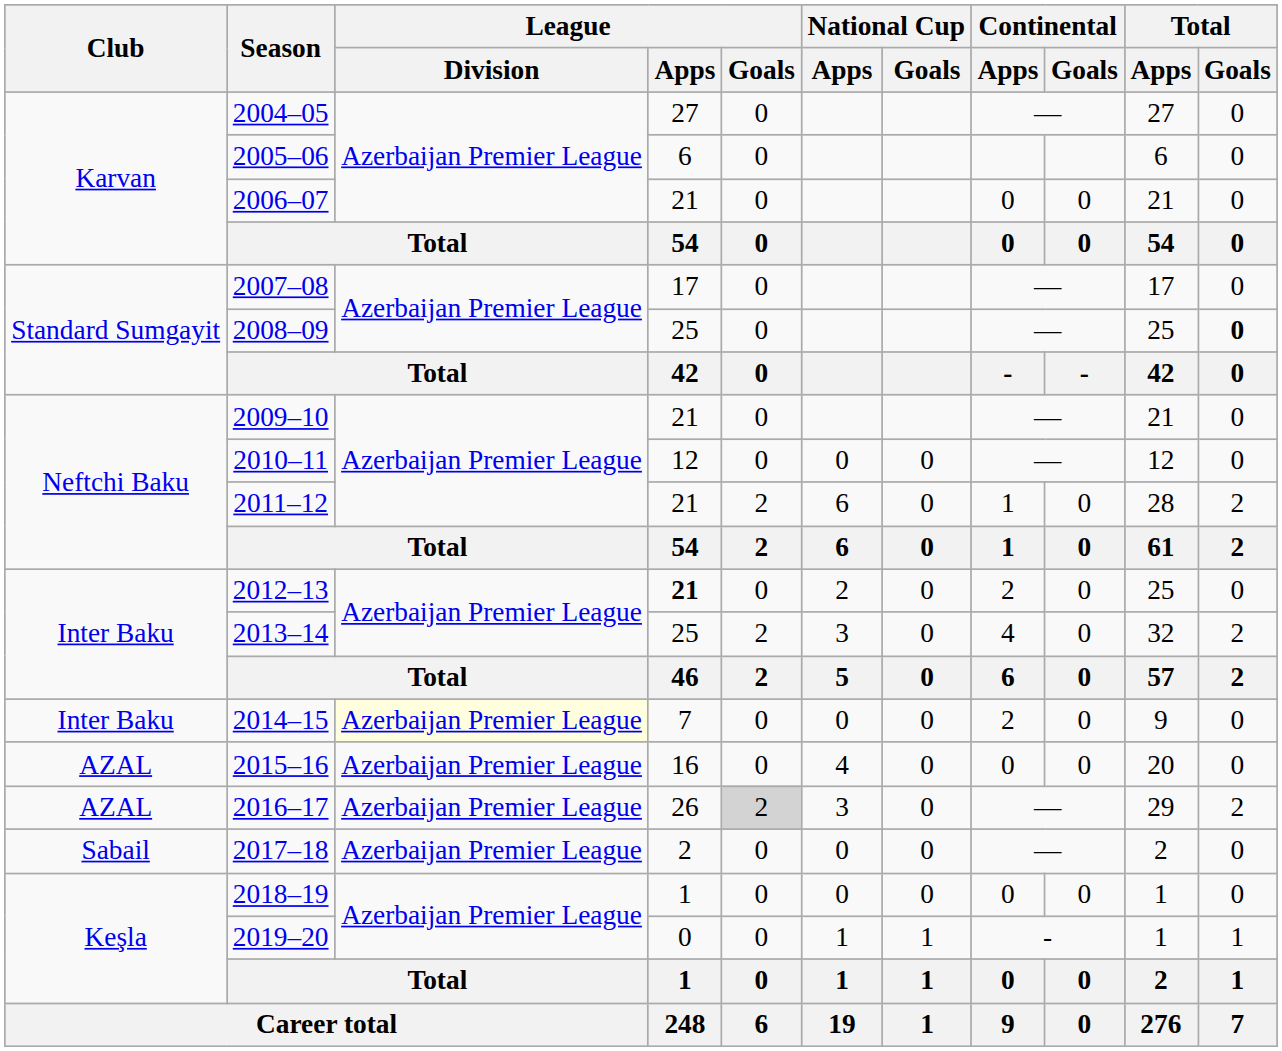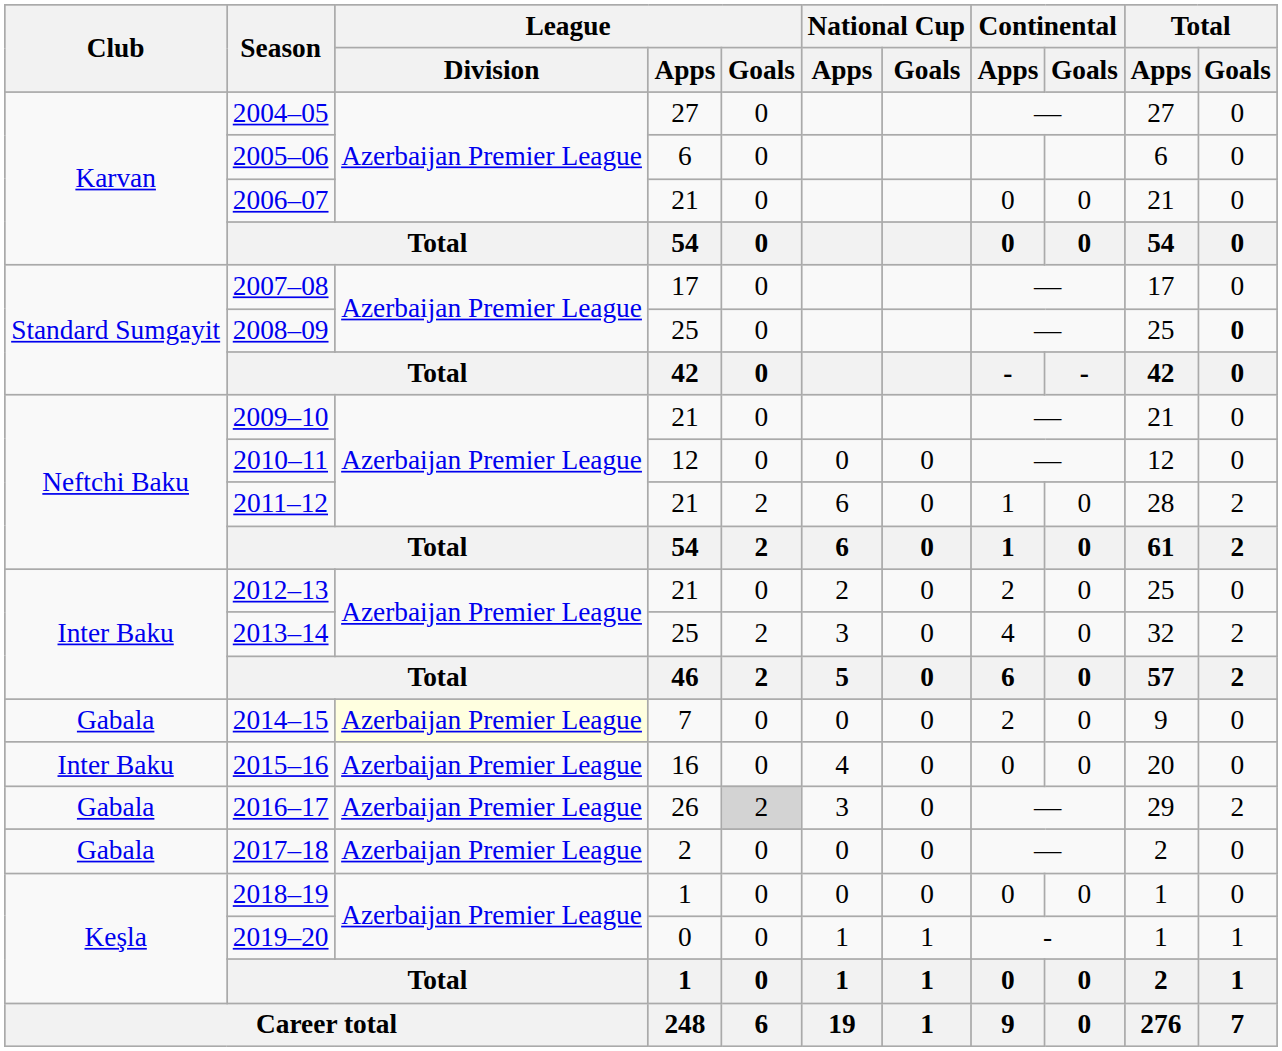 <table class="wikitable" style="text-align: center">
 <tr>
 <th rowspan="2">Club</th>
 <th rowspan="2">Season</th>
 <th colspan="3">League</th>
 <th colspan="2">National Cup</th>
 <th colspan="2">Continental</th>
 <th colspan="2">Total</th>
 </tr>
 <tr>
 <th>Division</th>
 <th>Apps</th>
 <th>Goals</th>
 <th>Apps</th>
 <th>Goals</th>
 <th>Apps</th>
 <th>Goals</th>
 <th>Apps</th>
 <th>Goals</th>
 </tr>
 <tr>
 <td rowspan="4"><a href='#'>Karvan</a></td>
 <td><a href='#'>2004–05</a></td>
 <td rowspan="3"><a href='#'>Azerbaijan Premier League</a></td>
 <td>27</td>
 <td>0</td>
 <td></td>
 <td></td>
 <td colspan="2">—</td>
 <td>27</td>
 <td>0</td>
 </tr>
 <tr>
 <td><a href='#'>2005–06</a></td>
 <td>6</td>
 <td>0</td>
 <td></td>
 <td></td>
 <td></td>
 <td></td>
 <td>6</td>
 <td>0</td>
 </tr>
 <tr>
 <td><a href='#'>2006–07</a></td>
 <td>21</td>
 <td>0</td>
 <td></td>
 <td></td>
 <td>0</td>
 <td>0</td>
 <td>21</td>
 <td>0</td>
 </tr>
 <tr>
 <th colspan="2">Total</th>
 <th>54</th>
 <th>0</th>
 <th></th>
 <th></th>
 <th>0</th>
 <th>0</th>
 <th>54</th>
 <th>0</th>
 </tr>
 <tr>
 <td rowspan="3"><a href='#'>Standard Sumgayit</a></td>
 <td><a href='#'>2007–08</a></td>
 <td rowspan="2"><a href='#'>Azerbaijan Premier League</a></td>
 <td>17</td>
 <td>0</td>
 <td></td>
 <td></td>
 <td colspan="2">—</td>
 <td>17</td>
 <td>0</td>
 </tr>
 <tr>
 <td><a href='#'>2008–09</a></td>
 <td>25</td>
 <td>0</td>
 <td></td>
 <td></td>
 <td colspan="2">—</td>
 <td>25</td>
 <td><strong>0</strong></td>
 </tr>
 <tr>
 <th colspan="2">Total</th>
 <th>42</th>
 <th>0</th>
 <th></th>
 <th></th>
 <th>-</th>
 <th>-</th>
 <th>42</th>
 <th>0</th>
 </tr>
 <tr>
 <td rowspan="4"><a href='#'>Neftchi Baku</a></td>
 <td><a href='#'>2009–10</a></td>
 <td rowspan="3"><a href='#'>Azerbaijan Premier League</a></td>
 <td>21</td>
 <td>0</td>
 <td></td>
 <td></td>
 <td colspan="2">—</td>
 <td>21</td>
 <td>0</td>
 </tr>
 <tr>
 <td><a href='#'>2010–11</a></td>
 <td>12</td>
 <td>0</td>
 <td>0</td>
 <td>0</td>
 <td colspan="2">—</td>
 <td>12</td>
 <td>0</td>
 </tr>
 <tr>
 <td><a href='#'>2011–12</a></td>
 <td>21</td>
 <td>2</td>
 <td>6</td>
 <td>0</td>
 <td>1</td>
 <td>0</td>
 <td>28</td>
 <td>2</td>
 </tr>
 <tr>
 <th colspan="2">Total</th>
 <th>54</th>
 <th>2</th>
 <th>6</th>
 <th>0</th>
 <th>1</th>
 <th>0</th>
 <th>61</th>
 <th>2</th>
 </tr>
 <tr>
 <td rowspan="3"><a href='#'>Inter Baku</a></td>
 <td><a href='#'>2012–13</a></td>
 <td rowspan="2"><a href='#'>Azerbaijan Premier League</a></td>
-<td><strong>21</strong></td>
+<td>21</td>
 <td>0</td>
 <td>2</td>
 <td>0</td>
 <td>2</td>
 <td>0</td>
 <td>25</td>
 <td>0</td>
 </tr>
 <tr>
 <td><a href='#'>2013–14</a></td>
 <td>25</td>
 <td>2</td>
 <td>3</td>
 <td>0</td>
 <td>4</td>
 <td>0</td>
 <td>32</td>
 <td>2</td>
 </tr>
 <tr>
 <th colspan="2">Total</th>
 <th>46</th>
 <th>2</th>
 <th>5</th>
 <th>0</th>
 <th>6</th>
 <th>0</th>
 <th>57</th>
 <th>2</th>
 </tr>
 <tr>
-<td><a href='#'>Inter Baku</a></td>
+<td><a href='#'>Gabala</a></td>
 <td><a href='#'>2014–15</a></td>
 <td style="background: lightyellow;"><a href='#'>Azerbaijan Premier League</a></td>
 <td>7</td>
 <td>0</td>
 <td>0</td>
 <td>0</td>
 <td>2</td>
 <td>0</td>
 <td>9</td>
 <td>0</td>
 </tr>
 <tr>
-<td><a href='#'>AZAL</a></td>
+<td><a href='#'>Inter Baku</a></td>
 <td><a href='#'>2015–16</a></td>
 <td><a href='#'>Azerbaijan Premier League</a></td>
 <td>16</td>
 <td>0</td>
 <td>4</td>
 <td>0</td>
 <td>0</td>
 <td>0</td>
 <td>20</td>
 <td>0</td>
 </tr>
 <tr>
-<td><a href='#'>AZAL</a></td>
+<td><a href='#'>Gabala</a></td>
 <td><a href='#'>2016–17</a></td>
 <td><a href='#'>Azerbaijan Premier League</a></td>
 <td>26</td>
 <td style="background: lightgrey;">2</td>
 <td>3</td>
 <td>0</td>
 <td colspan="2">—</td>
 <td>29</td>
 <td>2</td>
 </tr>
 <tr>
-<td><a href='#'>Sabail</a></td>
+<td><a href='#'>Gabala</a></td>
 <td><a href='#'>2017–18</a></td>
 <td><a href='#'>Azerbaijan Premier League</a></td>
 <td>2</td>
 <td>0</td>
 <td>0</td>
 <td>0</td>
 <td colspan="2">—</td>
 <td>2</td>
 <td>0</td>
 </tr>
 <tr>
 <td rowspan="3"><a href='#'>Keşla</a></td>
 <td><a href='#'>2018–19</a></td>
 <td rowspan="2"><a href='#'>Azerbaijan Premier League</a></td>
 <td>1</td>
 <td>0</td>
 <td>0</td>
 <td>0</td>
 <td>0</td>
 <td>0</td>
 <td>1</td>
 <td>0</td>
 </tr>
 <tr>
 <td><a href='#'>2019–20</a></td>
 <td>0</td>
 <td>0</td>
 <td>1</td>
 <td>1</td>
 <td colspan="2">-</td>
 <td>1</td>
 <td>1</td>
 </tr>
 <tr>
 <th colspan="2">Total</th>
 <th>1</th>
 <th>0</th>
 <th>1</th>
 <th>1</th>
 <th>0</th>
 <th>0</th>
 <th>2</th>
 <th>1</th>
 </tr>
 <tr>
 <th colspan="3">Career total</th>
 <th>248</th>
 <th>6</th>
 <th>19</th>
 <th>1</th>
 <th>9</th>
 <th>0</th>
 <th>276</th>
 <th>7</th>
 </tr>
 </table>
